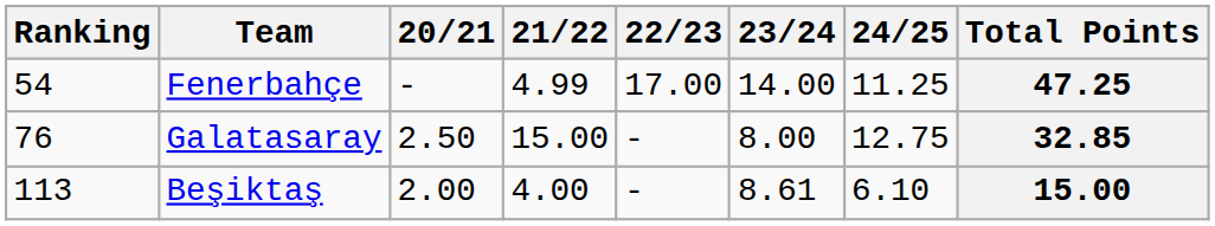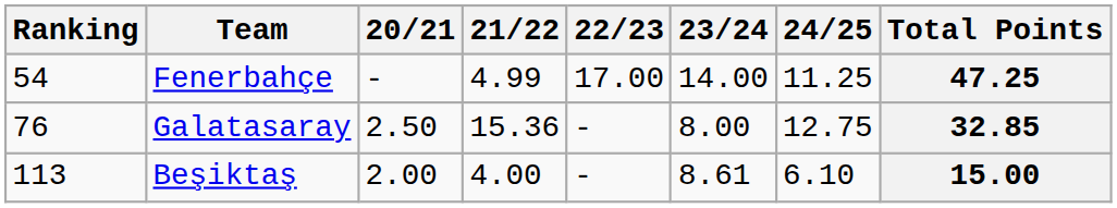 <table class="wikitable sortable">
 <tr>
 <th>Ranking </th>
 <th>Team</th>
 <th>20/21</th>
 <th>21/22</th>
 <th>22/23</th>
 <th>23/24</th>
 <th>24/25</th>
 <th>Total Points</th>
 </tr>
 <tr>
 <td>54</td>
 <td><a href='#'>Fenerbahçe</a></td>
 <td>-</td>
 <td>4.99</td>
 <td>17.00</td>
 <td>14.00</td>
 <td>11.25</td>
 <th>47.25</th>
 </tr>
 <tr>
 <td>76</td>
 <td><a href='#'>Galatasaray</a></td>
 <td>2.50</td>
-<td>15.00</td>
+<td>15.36</td>
 <td>-</td>
 <td>8.00</td>
 <td>12.75</td>
 <th>32.85</th>
 </tr>
 <tr>
 <td>113</td>
 <td><a href='#'>Beşiktaş</a></td>
 <td>2.00</td>
 <td>4.00</td>
 <td>-</td>
 <td>8.61</td>
 <td>6.10</td>
 <th>15.00</th>
 </tr>
 </table>
